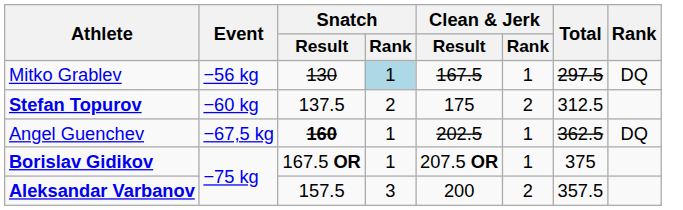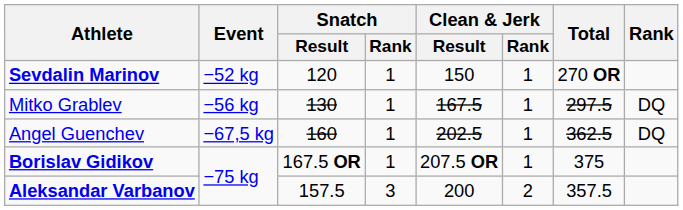 <table class="wikitable" style="font-size:90%; text-align:center;">
 <tr>
 <th rowspan="2">Athlete</th>
 <th rowspan="2">Event</th>
 <th colspan="2">Snatch</th>
 <th colspan="2">Clean & Jerk</th>
 <th rowspan="2">Total</th>
 <th rowspan="2">Rank</th>
 </tr>
 <tr style="font-size:95%">
 <th>Result</th>
 <th>Rank</th>
 <th>Result</th>
 <th>Rank</th>
 </tr>
 <tr>
+<td align=left><strong><a href='#'>Sevdalin Marinov</a></strong></td>
+<td align=left><a href='#'>−52 kg</a></td>
+<td>120</td>
+<td>1</td>
+<td>150</td>
+<td>1</td>
+<td>270 <strong>OR</strong></td>
+<td></td>
+</tr>
+<tr>
 <td align=left><a href='#'>Mitko Grablev</a></td>
 <td align=left><a href='#'>−56 kg</a></td>
 <td><s>130</s></td>
-<td style="background: lightblue;">1</td>
+<td>1</td>
 <td><s>167.5</s></td>
 <td>1</td>
 <td><s>297.5 </s></td>
 <td>DQ</td>
 </tr>
 <tr>
-<td align=left><strong><a href='#'>Stefan Topurov</a></strong></td>
-<td align=left><a href='#'>−60 kg</a></td>
-<td>137.5</td>
-<td>2</td>
-<td>175</td>
-<td>2</td>
-<td>312.5</td>
-<td></td>
-</tr>
-<tr>
 <td align=left><a href='#'>Angel Guenchev</a></td>
 <td align=left><a href='#'>−67,5 kg</a></td>
-<td><strong><s>160</s></strong></td>
+<td><s>160</s></td>
 <td>1</td>
 <td><s>202.5</s></td>
 <td>1</td>
 <td><s>362.5 </s></td>
 <td>DQ</td>
 </tr>
 <tr>
 <td align=left><strong><a href='#'>Borislav Gidikov</a></strong></td>
 <td align=left rowspan=2><a href='#'>−75 kg</a></td>
 <td>167.5 <strong>OR</strong></td>
 <td>1</td>
 <td>207.5 <strong>OR</strong></td>
 <td>1</td>
 <td>375</td>
 <td></td>
 </tr>
 <tr>
 <td align=left><strong><a href='#'>Aleksandar Varbanov</a></strong></td>
 <td>157.5</td>
 <td>3</td>
 <td>200</td>
 <td>2</td>
 <td>357.5</td>
 <td></td>
 </tr>
 </table>
